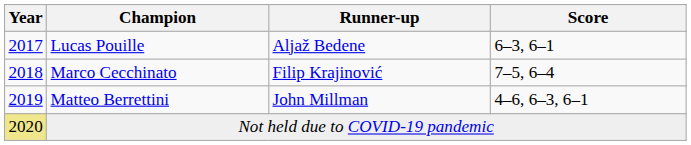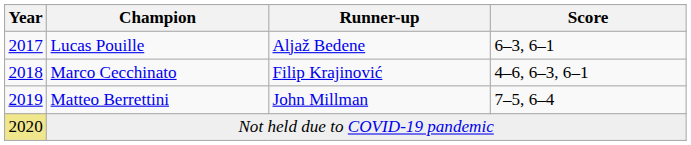 <table class="wikitable">
 <tr>
 <th>Year</th>
 <th width="200">Champion</th>
 <th width="200">Runner-up</th>
 <th width="175">Score</th>
 </tr>
 <tr>
 <td><a href='#'>2017</a></td>
 <td> <a href='#'>Lucas Pouille</a></td>
 <td> <a href='#'>Aljaž Bedene</a></td>
 <td>6–3, 6–1</td>
 </tr>
 <tr>
 <td><a href='#'>2018</a></td>
 <td> <a href='#'>Marco Cecchinato</a></td>
 <td> <a href='#'>Filip Krajinović</a></td>
-<td>7–5, 6–4</td>
+<td>4–6, 6–3, 6–1</td>
 </tr>
 <tr>
 <td><a href='#'>2019</a></td>
 <td> <a href='#'>Matteo Berrettini</a></td>
 <td> <a href='#'>John Millman</a></td>
-<td>4–6, 6–3, 6–1</td>
+<td>7–5, 6–4</td>
 </tr>
 <tr>
 <td style="background: khaki;">2020</td>
 <td colspan=3 align=center style="background:#efefef"><em>Not held due to <a href='#'>COVID-19 pandemic</a></em></td>
 </tr>
 </table>
